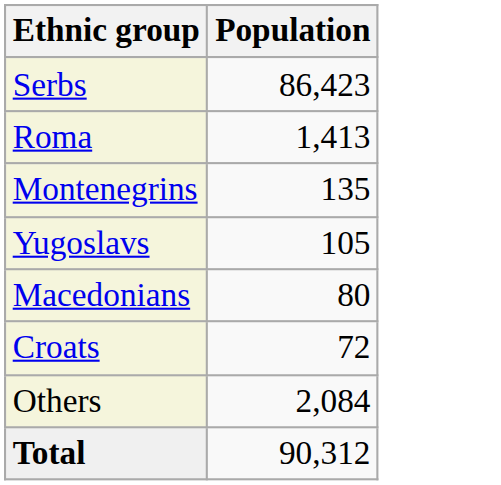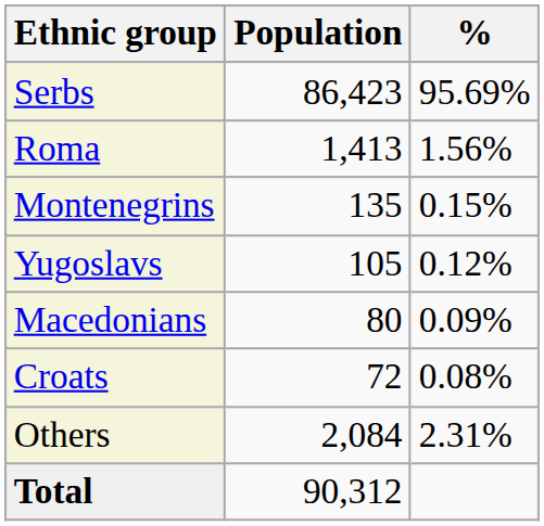 <table class="wikitable">
 <tr>
 <th>Ethnic group</th>
 <th>Population</th>
+<th>%</th>
 </tr>
 <tr>
 <td style="background:#F5F5DC;"><a href='#'>Serbs</a></td>
 <td align="right">86,423</td>
+<td>95.69%</td>
 </tr>
 <tr>
 <td style="background:#F5F5DC;"><a href='#'>Roma</a></td>
 <td align="right">1,413</td>
+<td>1.56%</td>
 </tr>
 <tr>
 <td style="background:#F5F5DC;"><a href='#'>Montenegrins</a></td>
 <td align="right">135</td>
+<td>0.15%</td>
 </tr>
 <tr>
 <td style="background:#F5F5DC;"><a href='#'>Yugoslavs</a></td>
 <td align="right">105</td>
+<td>0.12%</td>
 </tr>
 <tr>
 <td style="background:#F5F5DC;"><a href='#'>Macedonians</a></td>
 <td align="right">80</td>
+<td>0.09%</td>
 </tr>
 <tr>
 <td style="background:#F5F5DC;"><a href='#'>Croats</a></td>
 <td align="right">72</td>
+<td>0.08%</td>
 </tr>
 <tr>
 <td style="background:#F5F5DC;">Others</td>
 <td align="right">2,084</td>
+<td>2.31%</td>
 </tr>
 <tr>
 <td style="background:#F0F0F0;"><strong>Total</strong></td>
 <td align="right">90,312</td>
+<td></td>
 </tr>
 </table>
